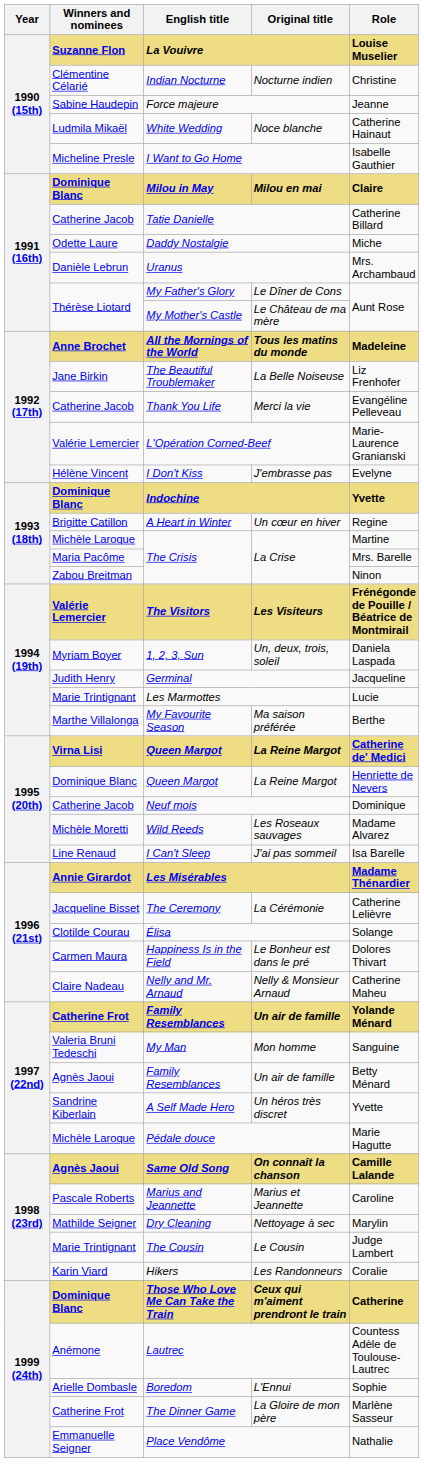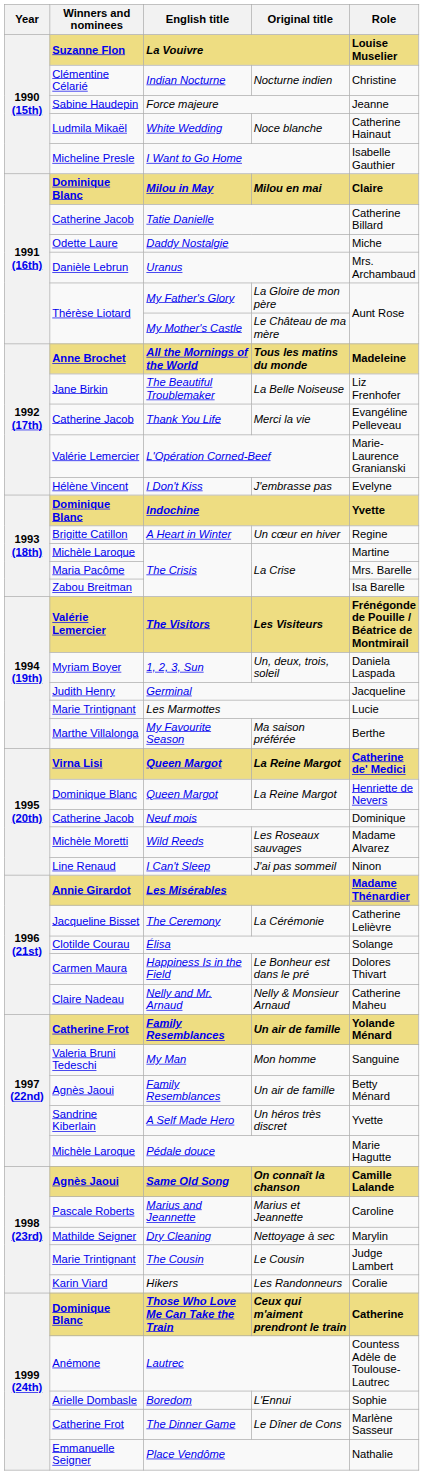 <table class="wikitable" width="95%" cellpadding="5">
 <tr>
 <th width="100">Year</th>
 <th width="300">Winners and nominees</th>
 <th width="300">English title</th>
 <th width="300">Original title</th>
 <th>Role</th>
 </tr>
 <tr>
 <th rowspan="5" style="text-align:center;">1990<br><a href='#'>(15th)</a></th>
 <td style="background:#eedd82;"><strong><a href='#'>Suzanne Flon</a></strong></td>
 <td colspan="2" style="background:#eedd82;"><strong><em>La Vouivre</em></strong></td>
 <td style="background:#eedd82;"><strong>Louise Muselier</strong></td>
 </tr>
 <tr>
 <td><a href='#'>Clémentine Célarié</a></td>
 <td><em><a href='#'>Indian Nocturne</a></em></td>
 <td><em>Nocturne indien</em></td>
 <td>Christine</td>
 </tr>
 <tr>
 <td><a href='#'>Sabine Haudepin</a></td>
 <td colspan="2"><em>Force majeure</em></td>
 <td>Jeanne</td>
 </tr>
 <tr>
 <td><a href='#'>Ludmila Mikaël</a></td>
 <td><em><a href='#'>White Wedding</a></em></td>
 <td><em>Noce blanche</em></td>
 <td>Catherine Hainaut</td>
 </tr>
 <tr>
 <td><a href='#'>Micheline Presle</a></td>
 <td colspan="2"><em><a href='#'>I Want to Go Home</a></em></td>
 <td>Isabelle Gauthier</td>
 </tr>
 <tr>
 <th rowspan="6" style="text-align:center;">1991<br><a href='#'>(16th)</a></th>
 <td style="background:#eedd82;"><strong><a href='#'>Dominique Blanc</a></strong></td>
 <td style="background:#eedd82;"><em><a href='#'><strong>Milou in May</strong></a></em></td>
 <td style="background:#eedd82;"><strong><em>Milou en mai</em></strong></td>
 <td style="background:#eedd82;"><strong>Claire</strong></td>
 </tr>
 <tr>
 <td><a href='#'>Catherine Jacob</a></td>
 <td colspan="2"><em><a href='#'>Tatie Danielle</a></em></td>
 <td>Catherine Billard</td>
 </tr>
 <tr>
 <td><a href='#'>Odette Laure</a></td>
 <td colspan="2"><em><a href='#'>Daddy Nostalgie</a></em></td>
 <td>Miche</td>
 </tr>
 <tr>
 <td><a href='#'>Danièle Lebrun</a></td>
 <td colspan="2"><em><a href='#'>Uranus</a></em></td>
 <td>Mrs. Archambaud</td>
 </tr>
 <tr>
 <td rowspan=2><a href='#'>Thérèse Liotard</a></td>
 <td><em><a href='#'>My Father's Glory</a></em></td>
-<td><em>Le Dîner de Cons</em></td>
+<td><em>La Gloire de mon père</em></td>
 <td rowspan="2">Aunt Rose</td>
 </tr>
 <tr>
 <td><em><a href='#'>My Mother's Castle</a></em></td>
 <td><em>Le Château de ma mère</em></td>
 </tr>
 <tr>
 <th rowspan="5" style="text-align:center;">1992<br><a href='#'>(17th)</a></th>
 <td style="background:#eedd82;"><strong><a href='#'>Anne Brochet</a></strong></td>
 <td style="background:#eedd82;"><em><a href='#'><strong>All the Mornings of the World</strong></a></em></td>
 <td style="background:#eedd82;"><strong><em>Tous les matins du monde</em></strong></td>
 <td style="background:#eedd82;"><strong>Madeleine</strong></td>
 </tr>
 <tr>
 <td><a href='#'>Jane Birkin</a></td>
 <td><em><a href='#'>The Beautiful Troublemaker</a></em></td>
 <td><em>La Belle Noiseuse</em></td>
 <td>Liz Frenhofer</td>
 </tr>
 <tr>
 <td><a href='#'>Catherine Jacob</a></td>
 <td><em><a href='#'>Thank You Life</a></em></td>
 <td><em>Merci la vie</em></td>
 <td>Evangéline Pelleveau</td>
 </tr>
 <tr>
 <td><a href='#'>Valérie Lemercier</a></td>
 <td colspan="2"><em><a href='#'>L'Opération Corned-Beef</a></em></td>
 <td>Marie-Laurence Granianski</td>
 </tr>
 <tr>
 <td><a href='#'>Hélène Vincent</a></td>
 <td><em><a href='#'>I Don't Kiss</a></em></td>
 <td><em>J'embrasse pas</em></td>
 <td>Evelyne</td>
 </tr>
 <tr>
 <th rowspan="5" style="text-align:center;">1993<br><a href='#'>(18th)</a></th>
 <td style="background:#eedd82;"><strong><a href='#'>Dominique Blanc</a></strong></td>
 <td colspan="2" style="background:#eedd82;"><em><a href='#'><strong>Indochine</strong></a></em></td>
 <td style="background:#eedd82;"><strong>Yvette</strong></td>
 </tr>
 <tr>
 <td><a href='#'>Brigitte Catillon</a></td>
 <td><em><a href='#'>A Heart in Winter</a></em></td>
 <td><em>Un cœur en hiver</em></td>
 <td>Regine</td>
 </tr>
 <tr>
 <td><a href='#'>Michèle Laroque</a></td>
 <td rowspan=3><em><a href='#'>The Crisis</a></em></td>
 <td rowspan=3><em>La Crise</em></td>
 <td>Martine</td>
 </tr>
 <tr>
 <td><a href='#'>Maria Pacôme</a></td>
 <td>Mrs. Barelle</td>
 </tr>
 <tr>
 <td><a href='#'>Zabou Breitman</a></td>
-<td>Ninon</td>
+<td>Isa Barelle</td>
 </tr>
 <tr>
 <th rowspan="5" style="text-align:center;">1994<br><a href='#'>(19th)</a></th>
 <td style="background:#eedd82;"><strong><a href='#'>Valérie Lemercier</a></strong></td>
 <td style="background:#eedd82;"><em><a href='#'><strong>The Visitors</strong></a></em></td>
 <td style="background:#eedd82;"><strong><em>Les Visiteurs</em></strong></td>
 <td style="background:#eedd82;"><strong>Frénégonde de Pouille / Béatrice de Montmirail</strong></td>
 </tr>
 <tr>
 <td><a href='#'>Myriam Boyer</a></td>
 <td><em><a href='#'>1, 2, 3, Sun</a></em></td>
 <td><em>Un, deux, trois, soleil</em></td>
 <td>Daniela Laspada</td>
 </tr>
 <tr>
 <td><a href='#'>Judith Henry</a></td>
 <td colspan="2"><em><a href='#'>Germinal</a></em></td>
 <td>Jacqueline</td>
 </tr>
 <tr>
 <td><a href='#'>Marie Trintignant</a></td>
 <td colspan="2"><em>Les Marmottes</em></td>
 <td>Lucie</td>
 </tr>
 <tr>
 <td><a href='#'>Marthe Villalonga</a></td>
 <td><em><a href='#'>My Favourite Season</a></em></td>
 <td><em>Ma saison préférée</em></td>
 <td>Berthe</td>
 </tr>
 <tr>
 <th rowspan="5" style="text-align:center;">1995<br><a href='#'>(20th)</a></th>
 <td style="background:#eedd82;"><strong><a href='#'>Virna Lisi</a></strong></td>
 <td style="background:#eedd82;"><em><a href='#'><strong>Queen Margot</strong></a></em></td>
 <td style="background:#eedd82;"><strong><em>La Reine Margot</em></strong></td>
 <td style="background:#eedd82;"><strong><a href='#'>Catherine de' Medici</a></strong></td>
 </tr>
 <tr>
 <td><a href='#'>Dominique Blanc</a></td>
 <td><em><a href='#'>Queen Margot</a></em></td>
 <td><em>La Reine Margot</em></td>
 <td><a href='#'>Henriette de Nevers</a></td>
 </tr>
 <tr>
 <td><a href='#'>Catherine Jacob</a></td>
 <td colspan="2"><em><a href='#'>Neuf mois</a></em></td>
 <td>Dominique</td>
 </tr>
 <tr>
 <td><a href='#'>Michèle Moretti</a></td>
 <td><em><a href='#'>Wild Reeds</a></em></td>
 <td><em>Les Roseaux sauvages</em></td>
 <td>Madame Alvarez</td>
 </tr>
 <tr>
 <td><a href='#'>Line Renaud</a></td>
 <td><em><a href='#'>I Can't Sleep</a></em></td>
 <td><em>J'ai pas sommeil</em></td>
-<td>Isa Barelle</td>
+<td>Ninon</td>
 </tr>
 <tr>
 <th rowspan="5" style="text-align:center;">1996<br><a href='#'>(21st)</a></th>
 <td style="background:#eedd82;"><strong><a href='#'>Annie Girardot</a></strong></td>
 <td colspan="2" style="background:#eedd82;"><em><a href='#'><strong>Les Misérables</strong></a></em></td>
 <td style="background:#eedd82;"><strong><a href='#'>Madame Thénardier</a></strong></td>
 </tr>
 <tr>
 <td><a href='#'>Jacqueline Bisset</a></td>
 <td><em><a href='#'>The Ceremony</a></em></td>
 <td><em>La Cérémonie</em></td>
 <td>Catherine Lelièvre</td>
 </tr>
 <tr>
 <td><a href='#'>Clotilde Courau</a></td>
 <td colspan="2"><em><a href='#'>Élisa</a></em></td>
 <td>Solange</td>
 </tr>
 <tr>
 <td><a href='#'>Carmen Maura</a></td>
 <td><em><a href='#'>Happiness Is in the Field</a></em></td>
 <td><em>Le Bonheur est dans le pré</em></td>
 <td>Dolores Thivart</td>
 </tr>
 <tr>
 <td><a href='#'>Claire Nadeau</a></td>
 <td><em><a href='#'>Nelly and Mr. Arnaud</a></em></td>
 <td><em>Nelly & Monsieur Arnaud</em></td>
 <td>Catherine Maheu</td>
 </tr>
 <tr>
 <th rowspan="5" style="text-align:center;">1997<br><a href='#'>(22nd)</a></th>
 <td style="background:#eedd82;"><strong><a href='#'>Catherine Frot</a></strong></td>
 <td style="background:#eedd82;"><strong><em><a href='#'>Family Resemblances</a></em></strong></td>
 <td style="background:#eedd82;"><strong><em>Un air de famille</em></strong></td>
 <td style="background:#eedd82;"><strong>Yolande Ménard</strong></td>
 </tr>
 <tr>
 <td><a href='#'>Valeria Bruni Tedeschi</a></td>
 <td><em><a href='#'>My Man</a></em></td>
 <td><em>Mon homme</em></td>
 <td>Sanguine</td>
 </tr>
 <tr>
 <td><a href='#'>Agnès Jaoui</a></td>
 <td><em><a href='#'>Family Resemblances</a></em></td>
 <td><em>Un air de famille</em></td>
 <td>Betty Ménard</td>
 </tr>
 <tr>
 <td><a href='#'>Sandrine Kiberlain</a></td>
 <td><em><a href='#'>A Self Made Hero</a></em></td>
 <td><em>Un héros très discret</em></td>
 <td>Yvette</td>
 </tr>
 <tr>
 <td><a href='#'>Michèle Laroque</a></td>
 <td colspan="2"><em><a href='#'>Pédale douce</a></em></td>
 <td>Marie Hagutte</td>
 </tr>
 <tr>
 <th rowspan="5" style="text-align:center;">1998<br><a href='#'>(23rd)</a></th>
 <td style="background:#eedd82;"><strong><a href='#'>Agnès Jaoui</a></strong></td>
 <td style="background:#eedd82;"><strong><em><a href='#'>Same Old Song</a></em></strong></td>
 <td style="background:#eedd82;"><strong><em>On connaît la chanson</em></strong></td>
 <td style="background:#eedd82;"><strong>Camille Lalande</strong></td>
 </tr>
 <tr>
 <td><a href='#'>Pascale Roberts</a></td>
 <td><em><a href='#'>Marius and Jeannette</a></em></td>
 <td><em>Marius et Jeannette</em></td>
 <td>Caroline</td>
 </tr>
 <tr>
 <td><a href='#'>Mathilde Seigner</a></td>
 <td><em><a href='#'>Dry Cleaning</a></em></td>
 <td><em>Nettoyage à sec</em></td>
 <td>Marylin</td>
 </tr>
 <tr>
 <td><a href='#'>Marie Trintignant</a></td>
 <td><em><a href='#'>The Cousin</a></em></td>
 <td><em>Le Cousin</em></td>
 <td>Judge Lambert</td>
 </tr>
 <tr>
 <td><a href='#'>Karin Viard</a></td>
 <td><em>Hikers</em></td>
 <td><em>Les Randonneurs</em></td>
 <td>Coralie</td>
 </tr>
 <tr>
 <th rowspan="5" style="text-align:center;">1999<br><a href='#'>(24th)</a></th>
 <td style="background:#eedd82;"><strong><a href='#'>Dominique Blanc</a></strong></td>
 <td style="background:#eedd82;"><strong><em><a href='#'>Those Who Love Me Can Take the Train</a></em></strong></td>
 <td style="background:#eedd82;"><strong><em>Ceux qui m'aiment prendront le train</em></strong></td>
 <td style="background:#eedd82;"><strong>Catherine</strong></td>
 </tr>
 <tr>
 <td><a href='#'>Anémone</a></td>
 <td colspan="2"><em><a href='#'>Lautrec</a></em></td>
 <td>Countess Adèle de Toulouse-Lautrec</td>
 </tr>
 <tr>
 <td><a href='#'>Arielle Dombasle</a></td>
 <td><em><a href='#'>Boredom</a></em></td>
 <td><em>L'Ennui</em></td>
 <td>Sophie</td>
 </tr>
 <tr>
 <td><a href='#'>Catherine Frot</a></td>
 <td><em><a href='#'>The Dinner Game</a></em></td>
-<td><em>La Gloire de mon père</em></td>
+<td><em>Le Dîner de Cons</em></td>
 <td>Marlène Sasseur</td>
 </tr>
 <tr>
 <td><a href='#'>Emmanuelle Seigner</a></td>
 <td colspan="2"><em><a href='#'>Place Vendôme</a></em></td>
 <td>Nathalie</td>
 </tr>
 </table>
